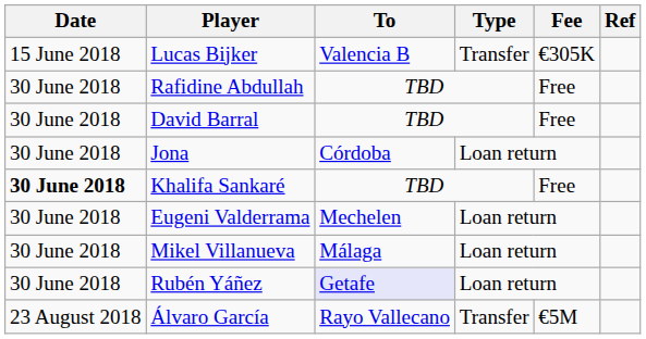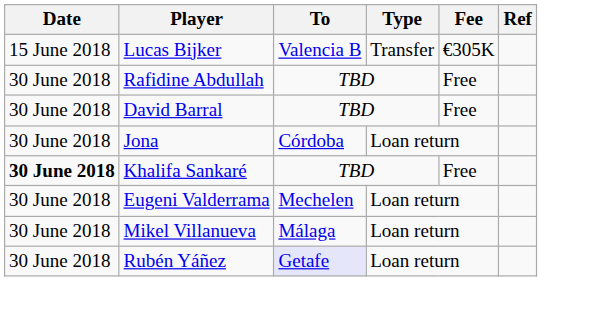 <table class="wikitable">
 <tr>
 <th>Date</th>
 <th>Player</th>
 <th>To</th>
 <th>Type</th>
 <th>Fee</th>
 <th>Ref</th>
 </tr>
 <tr>
 <td>15 June 2018</td>
 <td> <a href='#'>Lucas Bijker</a></td>
 <td> <a href='#'>Valencia B</a></td>
 <td>Transfer</td>
 <td>€305K</td>
 <td></td>
 </tr>
 <tr>
 <td>30 June 2018</td>
 <td> <a href='#'>Rafidine Abdullah</a></td>
 <td colspan=2 align=center><em>TBD</em></td>
 <td>Free</td>
 <td></td>
 </tr>
 <tr>
 <td>30 June 2018</td>
 <td> <a href='#'>David Barral</a></td>
 <td colspan=2 align=center><em>TBD</em></td>
 <td>Free</td>
 <td></td>
 </tr>
 <tr>
 <td>30 June 2018</td>
 <td> <a href='#'>Jona</a></td>
 <td> <a href='#'>Córdoba</a></td>
 <td colspan=2>Loan return</td>
 <td></td>
 </tr>
 <tr>
 <td><strong>30 June 2018</strong></td>
 <td> <a href='#'>Khalifa Sankaré</a></td>
 <td colspan=2 align=center><em>TBD</em></td>
 <td>Free</td>
 <td></td>
 </tr>
 <tr>
 <td>30 June 2018</td>
 <td> <a href='#'>Eugeni Valderrama</a></td>
 <td> <a href='#'>Mechelen</a></td>
 <td colspan=2>Loan return</td>
 <td></td>
 </tr>
 <tr>
 <td>30 June 2018</td>
 <td> <a href='#'>Mikel Villanueva</a></td>
 <td> <a href='#'>Málaga</a></td>
 <td colspan=2>Loan return</td>
 <td></td>
 </tr>
 <tr>
 <td>30 June 2018</td>
 <td> <a href='#'>Rubén Yáñez</a></td>
 <td style="background: lavender;"> <a href='#'>Getafe</a></td>
 <td colspan=2>Loan return</td>
 <td></td>
 </tr>
-<tr>
-<td>23 August 2018</td>
-<td> <a href='#'>Álvaro García</a></td>
-<td> <a href='#'>Rayo Vallecano</a></td>
-<td>Transfer</td>
-<td>€5M</td>
-<td></td>
-</tr>
 </table>
